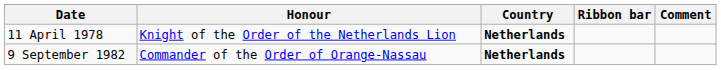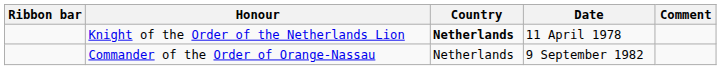 <table class="wikitable" style="width:60%;">
 <tr>
-<th>Date</th>
+<th style="width:80px;">Ribbon bar</th>
 <th>Honour</th>
 <th>Country</th>
-<th style="width:80px;">Ribbon bar</th>
+<th>Date</th>
 <th>Comment</th>
 </tr>
 <tr>
-<td>11 April 1978</td>
+<td></td>
 <td><a href='#'>Knight</a> of the <a href='#'>Order of the Netherlands Lion</a></td>
 <td><strong>Netherlands</strong></td>
-<td></td>
+<td>11 April 1978</td>
 <td></td>
 </tr>
 <tr>
+<td></td>
+<td><a href='#'>Commander</a> of the <a href='#'>Order of Orange-Nassau</a></td>
+<td>Netherlands</td>
 <td>9 September 1982</td>
-<td><a href='#'>Commander</a> of the <a href='#'>Order of Orange-Nassau</a></td>
-<td><strong>Netherlands</strong></td>
-<td></td>
 <td></td>
 </tr>
 </table>
